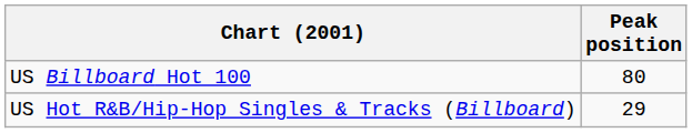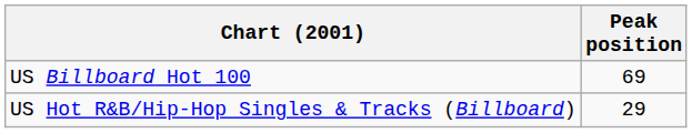 <table class="wikitable sortable">
 <tr>
 <th>Chart (2001)</th>
 <th>Peak<br>position</th>
 </tr>
 <tr>
 <td>US <a href='#'><em>Billboard</em> Hot 100</a></td>
-<td align=center>80</td>
+<td align=center>69</td>
 </tr>
 <tr>
 <td>US <a href='#'>Hot R&B/Hip-Hop Singles & Tracks</a> (<em><a href='#'>Billboard</a></em>)</td>
 <td align=center>29</td>
 </tr>
 </table>
